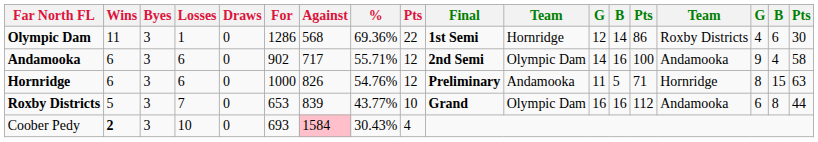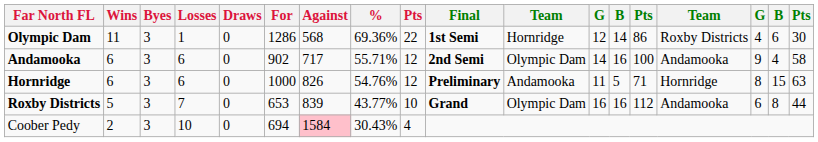 <table class="wikitable">
 <tr>
 <th style="color:crimson">Far North FL</th>
 <th style="color:crimson">Wins</th>
 <th style="color:crimson">Byes</th>
 <th style="color:crimson">Losses</th>
 <th style="color:crimson">Draws</th>
 <th style="color:crimson">For</th>
 <th style="color:crimson">Against</th>
 <th style="color:crimson">%</th>
 <th style="color:crimson">Pts</th>
 <th style="color:green">Final</th>
 <th style="color:green">Team</th>
 <th style="color:green">G</th>
 <th style="color:green">B</th>
 <th style="color:green">Pts</th>
 <th style="color:green">Team</th>
 <th style="color:green">G</th>
 <th style="color:green">B</th>
 <th style="color:green">Pts</th>
 </tr>
 <tr>
 <td><strong>	Olympic Dam	</strong></td>
 <td>11</td>
 <td>3</td>
 <td>1</td>
 <td>0</td>
 <td>1286</td>
 <td>568</td>
 <td>69.36%</td>
 <td>22</td>
 <td><strong>1st Semi</strong></td>
 <td>Hornridge</td>
 <td>12</td>
 <td>14</td>
 <td>86</td>
 <td>Roxby Districts</td>
 <td>4</td>
 <td>6</td>
 <td>30</td>
 </tr>
 <tr>
 <td><strong>	Andamooka	</strong></td>
 <td>6</td>
 <td>3</td>
 <td>6</td>
 <td>0</td>
 <td>902</td>
 <td>717</td>
 <td>55.71%</td>
 <td>12</td>
 <td><strong>2nd Semi</strong></td>
 <td>Olympic Dam</td>
 <td>14</td>
 <td>16</td>
 <td>100</td>
 <td>Andamooka</td>
 <td>9</td>
 <td>4</td>
 <td>58</td>
 </tr>
 <tr>
 <td><strong>	Hornridge	</strong></td>
 <td>6</td>
 <td>3</td>
 <td>6</td>
 <td>0</td>
 <td>1000</td>
 <td>826</td>
 <td>54.76%</td>
 <td>12</td>
 <td><strong>Preliminary</strong></td>
 <td>Andamooka</td>
 <td>11</td>
 <td>5</td>
 <td>71</td>
 <td>Hornridge</td>
 <td>8</td>
 <td>15</td>
 <td>63</td>
 </tr>
 <tr>
 <td><strong>	Roxby Districts	</strong></td>
 <td>5</td>
 <td>3</td>
 <td>7</td>
 <td>0</td>
 <td>653</td>
 <td>839</td>
 <td>43.77%</td>
 <td>10</td>
 <td><strong>Grand</strong></td>
 <td>Olympic Dam</td>
 <td>16</td>
 <td>16</td>
 <td>112</td>
 <td>Andamooka</td>
 <td>6</td>
 <td>8</td>
 <td>44</td>
 </tr>
 <tr>
 <td>Coober Pedy</td>
-<td><strong>2</strong></td>
+<td>2</td>
 <td>3</td>
 <td>10</td>
 <td>0</td>
-<td>693</td>
+<td>694</td>
 <td style="background: pink;">1584</td>
 <td>30.43%</td>
 <td>4</td>
 </tr>
 </table>
